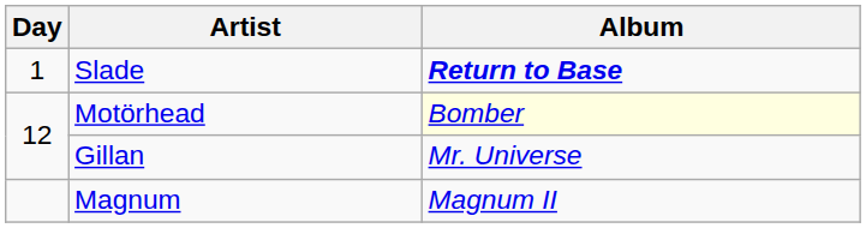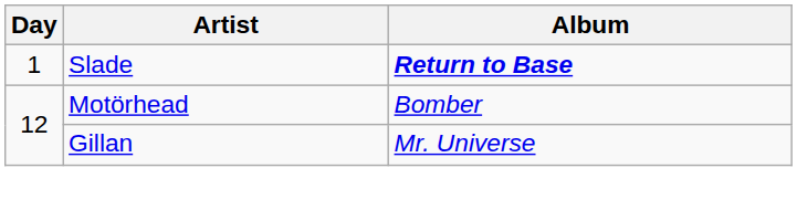 <table class="wikitable" border="1">
 <tr>
 <th>Day</th>
 <th width="200">Artist</th>
 <th width="250">Album</th>
 </tr>
 <tr>
 <td rowspan="1" style="text-align:center;">1</td>
 <td><a href='#'>Slade</a></td>
 <td><strong><em><a href='#'>Return to Base</a></em></strong></td>
 </tr>
 <tr>
 <td rowspan="2" style="text-align:center;">12</td>
 <td><a href='#'>Motörhead</a></td>
-<td style="background: lightyellow;"><em><a href='#'>Bomber</a></em></td>
+<td><em><a href='#'>Bomber</a></em></td>
 </tr>
 <tr>
 <td><a href='#'>Gillan</a></td>
 <td><em><a href='#'>Mr. Universe</a></em></td>
 </tr>
-<tr>
-<td rowspan="1" style="text-align:center;"></td>
-<td><a href='#'>Magnum</a></td>
-<td><em><a href='#'>Magnum II</a></em></td>
-</tr>
 </table>
